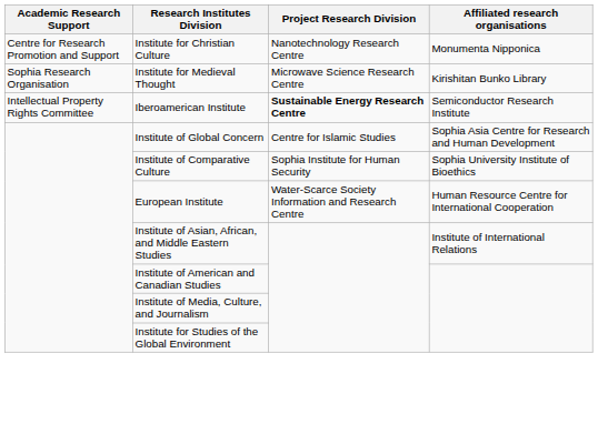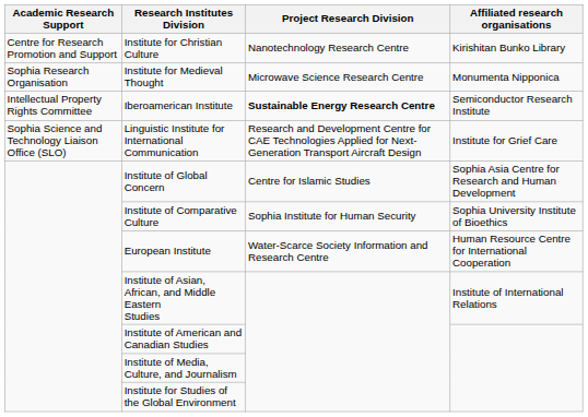 <table class="wikitable sortable mw-collapsible mw-collapsed">
 <tr>
 <th>Academic Research Support</th>
 <th>Research Institutes Division</th>
 <th>Project Research Division</th>
 <th>Affiliated research organisations</th>
 </tr>
 <tr>
 <td>Centre for Research Promotion and Support</td>
 <td>Institute for Christian Culture</td>
 <td>Nanotechnology Research Centre</td>
-<td>Monumenta Nipponica</td>
+<td>Kirishitan Bunko Library</td>
 </tr>
 <tr>
 <td>Sophia Research Organisation</td>
 <td>Institute for Medieval Thought</td>
 <td>Microwave Science Research Centre</td>
-<td>Kirishitan Bunko Library</td>
+<td>Monumenta Nipponica</td>
 </tr>
 <tr>
 <td>Intellectual Property Rights Committee</td>
 <td>Iberoamerican Institute</td>
 <td><strong>Sustainable Energy Research Centre</strong></td>
 <td>Semiconductor Research Institute</td>
+</tr>
+<tr>
+<td>Sophia Science and Technology Liaison Office (SLO)</td>
+<td>Linguistic Institute for International Communication</td>
+<td>Research and Development Centre for CAE Technologies Applied for Next-Generation Transport Aircraft Design</td>
+<td>Institute for Grief Care</td>
 </tr>
 <tr>
 <td rowspan="7"></td>
 <td>Institute of Global Concern</td>
 <td>Centre for Islamic Studies</td>
 <td>Sophia Asia Centre for Research and Human Development</td>
 </tr>
 <tr>
 <td>Institute of Comparative Culture</td>
 <td>Sophia Institute for Human Security</td>
 <td>Sophia University Institute of Bioethics</td>
 </tr>
 <tr>
 <td>European Institute</td>
 <td>Water-Scarce Society Information and Research Centre</td>
 <td>Human Resource Centre for International Cooperation</td>
 </tr>
 <tr>
 <td>Institute of Asian, African, and Middle Eastern<br>Studies</td>
 <td rowspan="4"></td>
 <td>Institute of International Relations</td>
 </tr>
 <tr>
 <td>Institute of American and Canadian Studies</td>
 <td rowspan="3"></td>
 </tr>
 <tr>
 <td>Institute of Media, Culture, and Journalism</td>
 </tr>
 <tr>
 <td>Institute for Studies of the Global Environment</td>
 </tr>
 </table>
